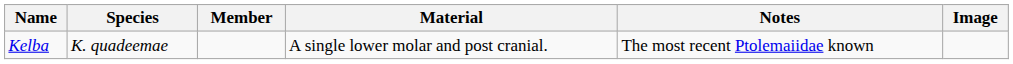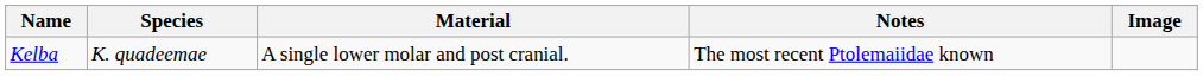 <table class="wikitable" align="center" width="75%">
 <tr>
 <th>Name</th>
 <th>Species</th>
-<th>Member</th>
 <th>Material</th>
 <th>Notes</th>
 <th>Image</th>
 </tr>
 <tr>
 <td><em><a href='#'>Kelba</a></em></td>
 <td><em>K. quadeemae</em></td>
-<td></td>
 <td>A single lower molar and post cranial.</td>
 <td>The most recent <a href='#'>Ptolemaiidae</a> known</td>
 <td></td>
 </tr>
 </table>
